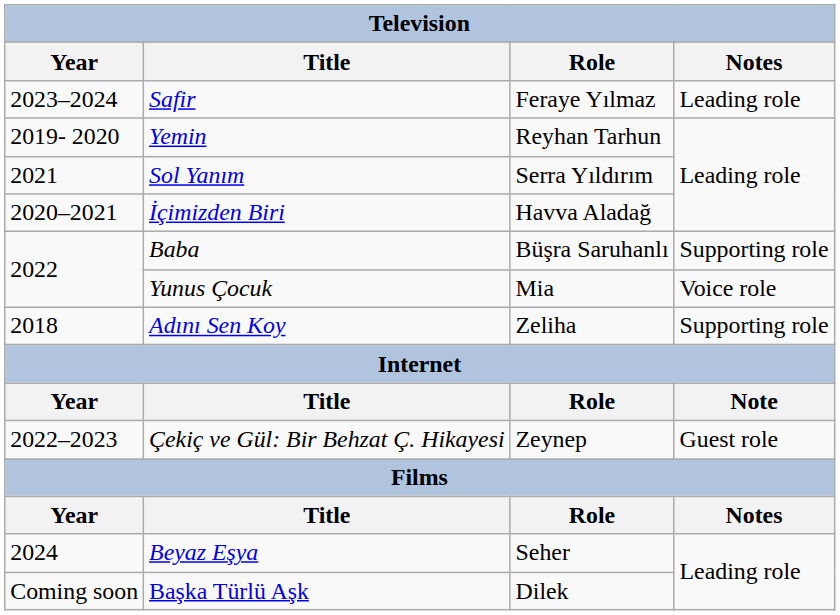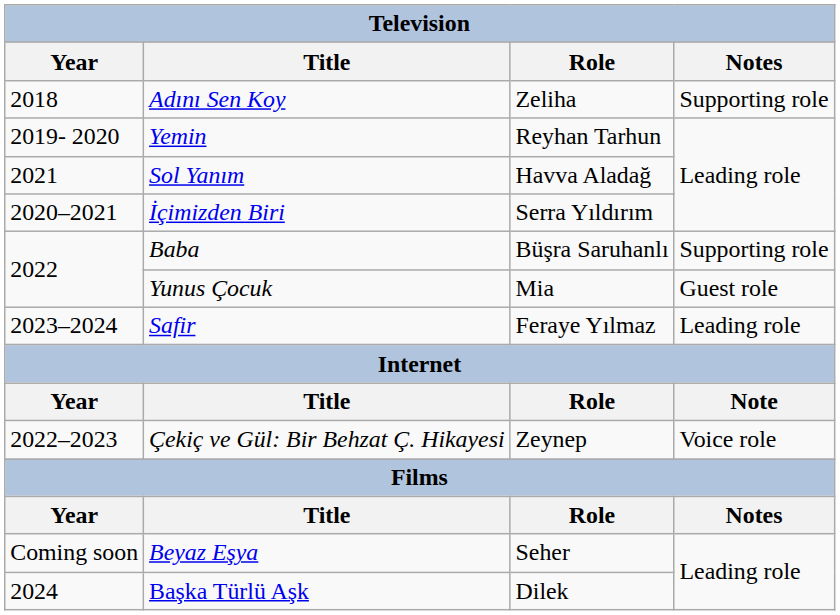 <table class="wikitable">
 <tr>
 <th colspan="4" style="background:LightSteelBlue">Television</th>
 </tr>
 <tr>
 <th>Year</th>
 <th>Title</th>
 <th>Role</th>
 <th>Notes</th>
 </tr>
 <tr>
-<td>2023–2024</td>
-<td><em><a href='#'>Safir</a></em></td>
-<td>Feraye Yılmaz</td>
-<td>Leading role</td>
+<td>2018</td>
+<td><em><a href='#'>Adını Sen Koy</a></em></td>
+<td>Zeliha</td>
+<td>Supporting role</td>
 </tr>
 <tr>
 <td>2019- 2020</td>
 <td><em><a href='#'>Yemin</a></em></td>
 <td>Reyhan Tarhun</td>
 <td rowspan="3">Leading role</td>
 </tr>
 <tr>
 <td>2021</td>
 <td><em><a href='#'>Sol Yanım</a></em></td>
-<td>Serra Yıldırım</td>
+<td>Havva Aladağ</td>
 </tr>
 <tr>
 <td>2020–2021</td>
 <td><em><a href='#'>İçimizden Biri</a></em></td>
-<td>Havva Aladağ</td>
+<td>Serra Yıldırım</td>
 </tr>
 <tr>
 <td rowspan="2">2022</td>
 <td><em>Baba</em></td>
 <td>Büşra Saruhanlı</td>
 <td>Supporting role</td>
 </tr>
 <tr>
 <td><em>Yunus Çocuk</em></td>
 <td>Mia</td>
-<td>Voice role</td>
+<td>Guest role</td>
 </tr>
 <tr>
-<td>2018</td>
-<td><em><a href='#'>Adını Sen Koy</a></em></td>
-<td>Zeliha</td>
-<td>Supporting role</td>
+<td>2023–2024</td>
+<td><em><a href='#'>Safir</a></em></td>
+<td>Feraye Yılmaz</td>
+<td>Leading role</td>
 </tr>
 <tr>
 <th colspan="4"style="background:LightSteelBlue">Internet</th>
 </tr>
 <tr>
 <th>Year</th>
 <th>Title</th>
 <th>Role</th>
 <th>Note</th>
 </tr>
 <tr>
 <td>2022–2023</td>
 <td><em>Çekiç ve Gül: Bir Behzat Ç. Hikayesi</em></td>
 <td>Zeynep</td>
-<td>Guest role</td>
+<td>Voice role</td>
 </tr>
 <tr>
 <th colspan="4" style="background:LightSteelBlue">Films</th>
 </tr>
 <tr>
 <th>Year</th>
 <th>Title</th>
 <th>Role</th>
 <th>Notes</th>
 </tr>
 <tr>
-<td>2024</td>
+<td>Coming soon</td>
 <td><em><a href='#'>Beyaz Eşya</a></td>
 <td>Seher</td>
 <td rowspan="2">Leading role</td>
 </tr>
 <tr>
-<td>Coming soon</td>
+<td>2024</td>
 <td></em><a href='#'>Başka Türlü Aşk</a><em></td>
 <td>Dilek</td>
 </tr>
 </table>
